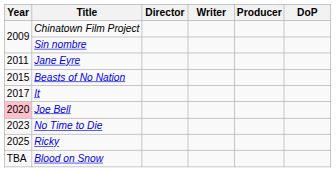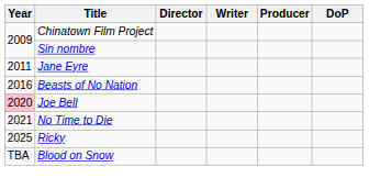 <table class="wikitable">
 <tr>
 <th>Year</th>
 <th>Title</th>
 <th width="65">Director</th>
 <th width="65">Writer</th>
 <th width="65">Producer</th>
 <th width="65">DoP</th>
 </tr>
 <tr>
 <td rowspan="2">2009</td>
 <td><em>Chinatown Film Project</em></td>
 <td></td>
 <td></td>
 <td></td>
 <td></td>
 </tr>
 <tr>
 <td><em><a href='#'>Sin nombre</a></em></td>
 <td></td>
 <td></td>
 <td></td>
 <td></td>
 </tr>
 <tr>
 <td>2011</td>
 <td><em><a href='#'>Jane Eyre</a></em></td>
 <td></td>
 <td></td>
 <td></td>
 <td></td>
 </tr>
 <tr>
-<td>2015</td>
+<td>2016</td>
 <td><em><a href='#'>Beasts of No Nation</a></em></td>
-<td></td>
-<td></td>
-<td></td>
-<td></td>
-</tr>
-<tr>
-<td>2017</td>
-<td><em><a href='#'>It</a></em></td>
 <td></td>
 <td></td>
 <td></td>
 <td></td>
 </tr>
 <tr>
 <td style="background: pink;">2020</td>
 <td><em><a href='#'>Joe Bell</a></em></td>
 <td></td>
 <td></td>
 <td></td>
 <td></td>
 </tr>
 <tr>
-<td>2023</td>
+<td>2021</td>
 <td><em><a href='#'>No Time to Die</a></em></td>
 <td></td>
 <td></td>
 <td></td>
 <td></td>
 </tr>
 <tr>
 <td>2025</td>
 <td><em><a href='#'>Ricky</a></em></td>
 <td></td>
 <td></td>
 <td></td>
 <td></td>
 </tr>
 <tr>
 <td>TBA</td>
 <td><em><a href='#'>Blood on Snow</a></em></td>
 <td></td>
 <td></td>
 <td></td>
 <td></td>
 </tr>
 </table>
